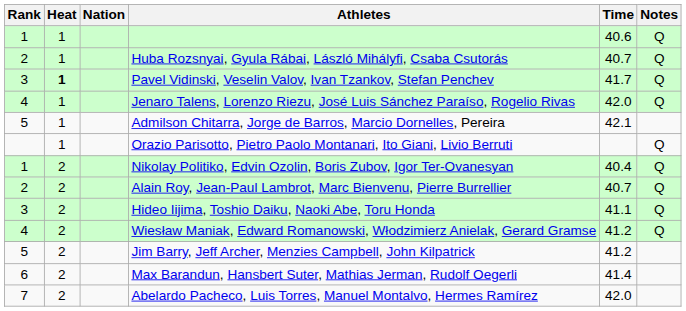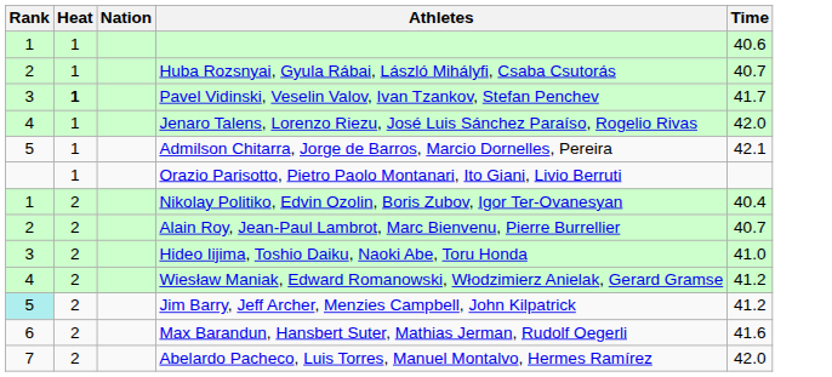 <table class="wikitable sortable" style="text-align:center">
 <tr>
 <th>Rank</th>
 <th>Heat</th>
 <th>Nation</th>
 <th>Athletes</th>
 <th>Time</th>
-<th>Notes</th>
 </tr>
 <tr bgcolor=ccffcc>
 <td>1</td>
 <td>1</td>
 <td align=left></td>
 <td align=left></td>
 <td>40.6</td>
-<td>Q</td>
 </tr>
 <tr bgcolor=ccffcc>
 <td>2</td>
 <td>1</td>
 <td align=left></td>
 <td align=left><a href='#'>Huba Rozsnyai</a>, <a href='#'>Gyula Rábai</a>, <a href='#'>László Mihályfi</a>, <a href='#'>Csaba Csutorás</a></td>
 <td>40.7</td>
-<td>Q</td>
 </tr>
 <tr bgcolor=ccffcc>
 <td>3</td>
 <td><strong>1</strong></td>
 <td align=left></td>
 <td align=left><a href='#'>Pavel Vidinski</a>, <a href='#'>Veselin Valov</a>, <a href='#'>Ivan Tzankov</a>, <a href='#'>Stefan Penchev</a></td>
 <td>41.7</td>
-<td>Q</td>
 </tr>
 <tr bgcolor=ccffcc>
 <td>4</td>
 <td>1</td>
 <td align=left></td>
 <td align=left><a href='#'>Jenaro Talens</a>, <a href='#'>Lorenzo Riezu</a>, <a href='#'>José Luis Sánchez Paraíso</a>, <a href='#'>Rogelio Rivas</a></td>
 <td>42.0</td>
-<td>Q<br></td>
 </tr>
 <tr>
 <td>5</td>
 <td>1</td>
 <td align=left></td>
 <td align=left><a href='#'>Admilson Chitarra</a>, <a href='#'>Jorge de Barros</a>, <a href='#'>Marcio Dornelles</a>, Pereira</td>
 <td>42.1</td>
-<td></td>
 </tr>
 <tr>
 <td></td>
 <td>1</td>
 <td align=left></td>
 <td align=left><a href='#'>Orazio Parisotto</a>, <a href='#'>Pietro Paolo Montanari</a>, <a href='#'>Ito Giani</a>, <a href='#'>Livio Berruti</a></td>
 <td></td>
-<td>Q</td>
 </tr>
 <tr bgcolor=ccffcc>
 <td>1</td>
 <td>2</td>
 <td align=left></td>
 <td align=left><a href='#'>Nikolay Politiko</a>, <a href='#'>Edvin Ozolin</a>, <a href='#'>Boris Zubov</a>, <a href='#'>Igor Ter-Ovanesyan</a></td>
 <td>40.4</td>
-<td>Q</td>
 </tr>
 <tr bgcolor=ccffcc>
 <td>2</td>
 <td>2</td>
 <td align=left></td>
 <td align=left><a href='#'>Alain Roy</a>, <a href='#'>Jean-Paul Lambrot</a>, <a href='#'>Marc Bienvenu</a>, <a href='#'>Pierre Burrellier</a></td>
 <td>40.7</td>
-<td>Q</td>
 </tr>
 <tr bgcolor=ccffcc>
 <td>3</td>
 <td>2</td>
 <td align=left></td>
 <td align=left><a href='#'>Hideo Iijima</a>, <a href='#'>Toshio Daiku</a>, <a href='#'>Naoki Abe</a>, <a href='#'>Toru Honda</a></td>
-<td>41.1</td>
-<td>Q</td>
+<td>41.0</td>
 </tr>
 <tr bgcolor=ccffcc>
 <td>4</td>
 <td>2</td>
 <td align=left></td>
 <td align=left><a href='#'>Wiesław Maniak</a>, <a href='#'>Edward Romanowski</a>, <a href='#'>Włodzimierz Anielak</a>, <a href='#'>Gerard Gramse</a></td>
 <td>41.2</td>
-<td>Q</td>
 </tr>
 <tr>
-<td>5</td>
+<td style="background: paleturquoise;">5</td>
 <td>2</td>
 <td align=left></td>
 <td align=left><a href='#'>Jim Barry</a>, <a href='#'>Jeff Archer</a>, <a href='#'>Menzies Campbell</a>, <a href='#'>John Kilpatrick</a></td>
 <td>41.2</td>
-<td></td>
 </tr>
 <tr>
 <td>6</td>
 <td>2</td>
 <td align=left></td>
 <td align=left><a href='#'>Max Barandun</a>, <a href='#'>Hansbert Suter</a>, <a href='#'>Mathias Jerman</a>, <a href='#'>Rudolf Oegerli</a></td>
-<td>41.4</td>
-<td></td>
+<td>41.6</td>
 </tr>
 <tr>
 <td>7</td>
 <td>2</td>
 <td align=left></td>
 <td align=left><a href='#'>Abelardo Pacheco</a>, <a href='#'>Luis Torres</a>, <a href='#'>Manuel Montalvo</a>, <a href='#'>Hermes Ramírez</a></td>
 <td>42.0</td>
-<td></td>
 </tr>
 </table>
